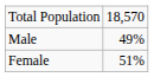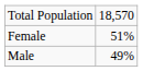 <table class="wikitable" style="float:left; margin-right:1em">
 <tr>
 <td>Total Population</td>
 <td align=right>18,570</td>
 </tr>
 <tr>
+<td>Female</td>
+<td align=right>51%</td>
+</tr>
+<tr>
 <td>Male</td>
 <td align=right>49%</td>
 </tr>
-<tr>
-<td>Female</td>
-<td align=right>51%</td>
-</tr>
 </table>
